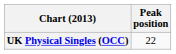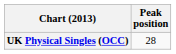 <table class="wikitable sortable plainrowheaders" style="text-align:center">
 <tr>
 <th scope="col">Chart (2013)</th>
 <th scope="col">Peak<br>position</th>
 </tr>
 <tr>
 <th scope="row">UK <a href='#'>Physical Singles</a> (<a href='#'>OCC</a>)</th>
-<td>22</td>
+<td>28</td>
 </tr>
 </table>
